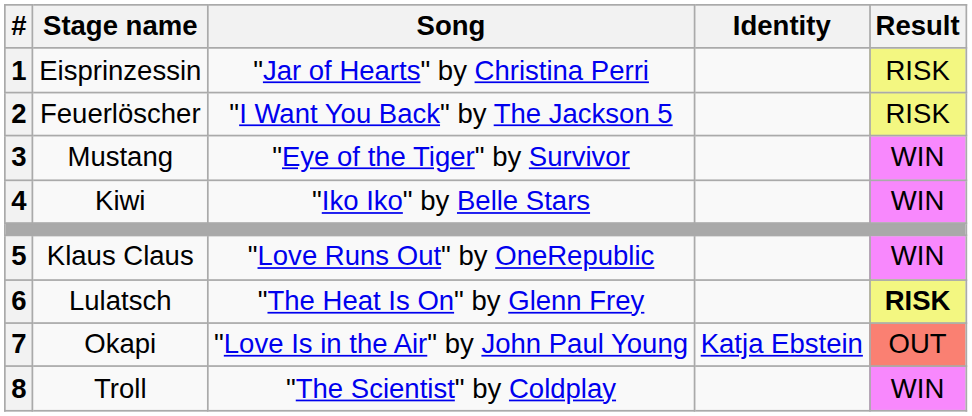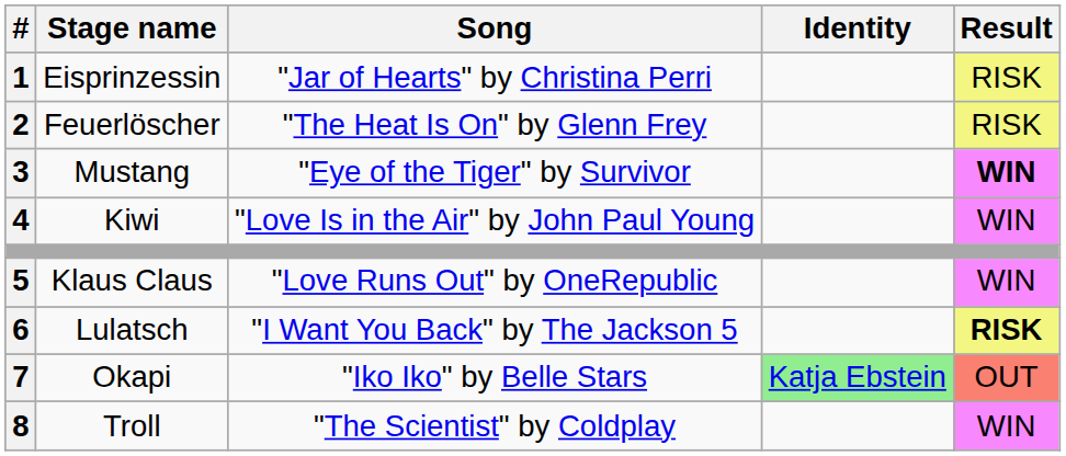 <table class="wikitable plainrowheaders" style="text-align: center;">
 <tr>
 <th>#</th>
 <th>Stage name</th>
 <th>Song</th>
 <th>Identity</th>
 <th>Result</th>
 </tr>
 <tr>
 <th>1</th>
 <td>Eisprinzessin</td>
 <td>"<a href='#'>Jar of Hearts</a>" by <a href='#'>Christina Perri</a></td>
 <td></td>
 <td bgcolor="F3F781">RISK</td>
 </tr>
 <tr>
 <th>2</th>
 <td>Feuerlöscher</td>
-<td>"<a href='#'>I Want You Back</a>" by <a href='#'>The Jackson 5</a></td>
+<td>"<a href='#'>The Heat Is On</a>" by <a href='#'>Glenn Frey</a></td>
 <td></td>
 <td bgcolor="F3F781">RISK</td>
 </tr>
 <tr>
 <th>3</th>
 <td>Mustang</td>
 <td>"<a href='#'>Eye of the Tiger</a>" by <a href='#'>Survivor</a></td>
 <td></td>
-<td bgcolor="F888FD">WIN</td>
+<td bgcolor="F888FD"><strong>WIN</strong></td>
 </tr>
 <tr>
 <th>4</th>
 <td>Kiwi</td>
-<td>"<a href='#'>Iko Iko</a>" by <a href='#'>Belle Stars</a></td>
+<td>"<a href='#'>Love Is in the Air</a>" by <a href='#'>John Paul Young</a></td>
 <td></td>
 <td bgcolor="F888FD">WIN</td>
 </tr>
 <tr>
 <td colspan="5" style="background:darkgray"></td>
 </tr>
 <tr>
 <th>5</th>
 <td>Klaus Claus</td>
 <td>"<a href='#'>Love Runs Out</a>" by <a href='#'>OneRepublic</a></td>
 <td></td>
 <td bgcolor="F888FD">WIN</td>
 </tr>
 <tr>
 <th>6</th>
 <td>Lulatsch</td>
-<td>"<a href='#'>The Heat Is On</a>" by <a href='#'>Glenn Frey</a></td>
+<td>"<a href='#'>I Want You Back</a>" by <a href='#'>The Jackson 5</a></td>
 <td></td>
 <td bgcolor="F3F781"><strong>RISK</strong></td>
 </tr>
 <tr>
 <th>7</th>
 <td>Okapi</td>
-<td>"<a href='#'>Love Is in the Air</a>" by <a href='#'>John Paul Young</a></td>
-<td><a href='#'>Katja Ebstein</a></td>
+<td>"<a href='#'>Iko Iko</a>" by <a href='#'>Belle Stars</a></td>
+<td style="background: lightgreen;"><a href='#'>Katja Ebstein</a></td>
 <td bgcolor=salmon>OUT</td>
 </tr>
 <tr>
 <th>8</th>
 <td>Troll</td>
 <td>"<a href='#'>The Scientist</a>" by <a href='#'>Coldplay</a></td>
 <td></td>
 <td bgcolor="F888FD">WIN</td>
 </tr>
 </table>
